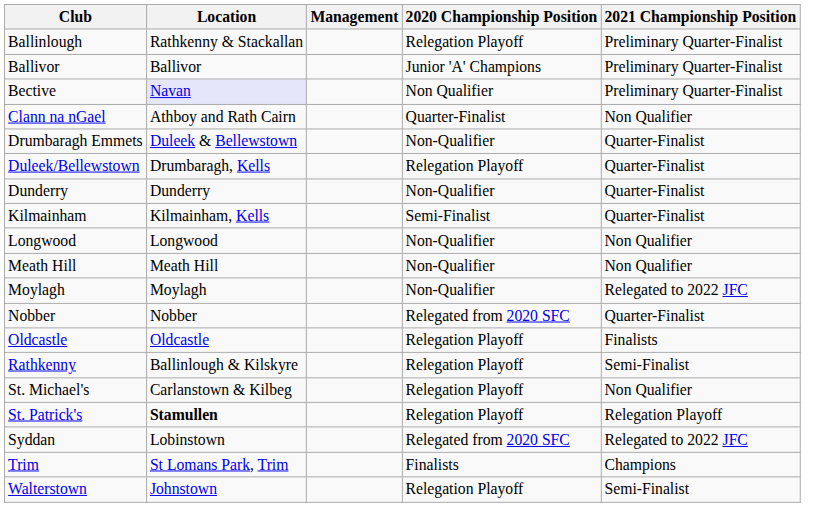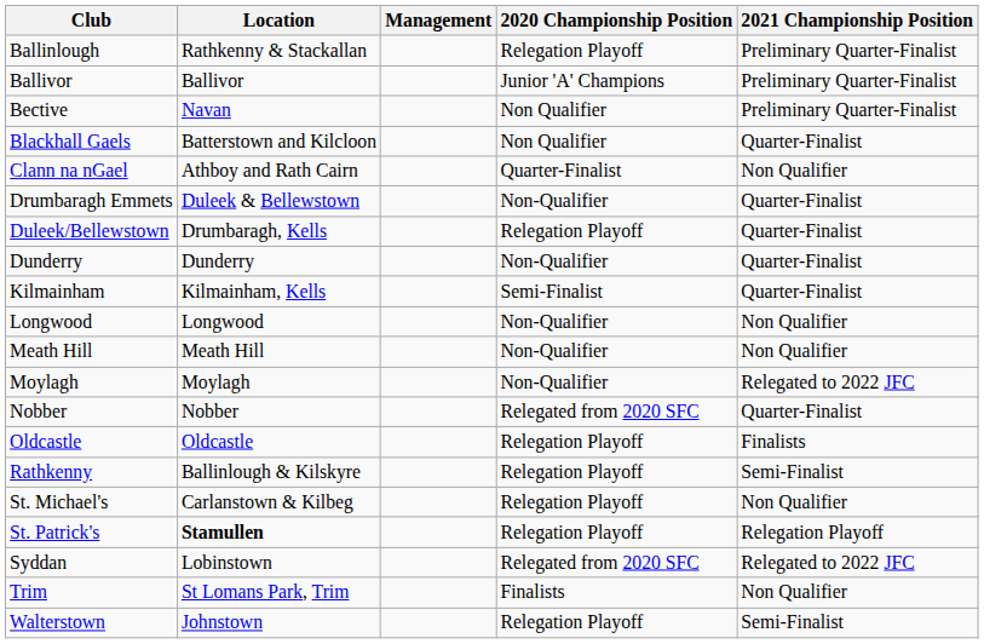 <table class="wikitable sortable">
 <tr>
 <th>Club</th>
 <th>Location</th>
 <th>Management</th>
 <th>2020 Championship Position</th>
 <th>2021 Championship Position</th>
 </tr>
 <tr>
 <td> Ballinlough</td>
 <td>Rathkenny & Stackallan</td>
 <td></td>
 <td>Relegation Playoff</td>
 <td>Preliminary Quarter-Finalist</td>
 </tr>
 <tr>
 <td> Ballivor</td>
 <td>Ballivor</td>
 <td></td>
 <td>Junior 'A' Champions</td>
 <td>Preliminary Quarter-Finalist</td>
 </tr>
 <tr>
 <td> Bective</td>
-<td style="background: lavender;"><a href='#'>Navan</a></td>
+<td><a href='#'>Navan</a></td>
 <td></td>
 <td>Non Qualifier</td>
 <td>Preliminary Quarter-Finalist</td>
+</tr>
+<tr>
+<td> <a href='#'>Blackhall Gaels</a></td>
+<td>Batterstown and Kilcloon</td>
+<td></td>
+<td>Non Qualifier</td>
+<td>Quarter-Finalist</td>
 </tr>
 <tr>
 <td> <a href='#'>Clann na nGael</a></td>
 <td>Athboy and Rath Cairn</td>
 <td></td>
 <td>Quarter-Finalist</td>
 <td>Non Qualifier</td>
 </tr>
 <tr>
 <td> Drumbaragh Emmets</td>
 <td><a href='#'>Duleek</a> & <a href='#'>Bellewstown</a></td>
 <td></td>
 <td>Non-Qualifier</td>
 <td>Quarter-Finalist</td>
 </tr>
 <tr>
 <td> <a href='#'>Duleek/Bellewstown</a></td>
 <td>Drumbaragh, <a href='#'>Kells</a></td>
 <td></td>
 <td>Relegation Playoff</td>
 <td>Quarter-Finalist</td>
 </tr>
 <tr>
 <td> Dunderry</td>
 <td>Dunderry</td>
 <td></td>
 <td>Non-Qualifier</td>
 <td>Quarter-Finalist</td>
 </tr>
 <tr>
 <td> Kilmainham</td>
 <td>Kilmainham, <a href='#'>Kells</a></td>
 <td></td>
 <td>Semi-Finalist</td>
 <td>Quarter-Finalist</td>
 </tr>
 <tr>
 <td> Longwood</td>
 <td>Longwood</td>
 <td></td>
 <td>Non-Qualifier</td>
 <td>Non Qualifier</td>
 </tr>
 <tr>
 <td> Meath Hill</td>
 <td>Meath Hill</td>
 <td></td>
 <td>Non-Qualifier</td>
 <td>Non Qualifier</td>
 </tr>
 <tr>
 <td> Moylagh</td>
 <td>Moylagh</td>
 <td></td>
 <td>Non-Qualifier</td>
 <td>Relegated to 2022 <a href='#'>JFC</a></td>
 </tr>
 <tr>
 <td> Nobber</td>
 <td>Nobber</td>
 <td></td>
 <td>Relegated from <a href='#'>2020 SFC</a></td>
 <td>Quarter-Finalist</td>
 </tr>
 <tr>
 <td> <a href='#'>Oldcastle</a></td>
 <td><a href='#'>Oldcastle</a></td>
 <td></td>
 <td>Relegation Playoff</td>
 <td>Finalists</td>
 </tr>
 <tr>
 <td> <a href='#'>Rathkenny</a></td>
 <td>Ballinlough & Kilskyre</td>
 <td></td>
 <td>Relegation Playoff</td>
 <td>Semi-Finalist</td>
 </tr>
 <tr>
 <td> St. Michael's</td>
 <td>Carlanstown & Kilbeg</td>
 <td></td>
 <td>Relegation Playoff</td>
 <td>Non Qualifier</td>
 </tr>
 <tr>
 <td> <a href='#'>St. Patrick's</a></td>
 <td><strong>Stamullen</strong></td>
 <td></td>
 <td>Relegation Playoff</td>
 <td>Relegation Playoff</td>
 </tr>
 <tr>
 <td> Syddan</td>
 <td>Lobinstown</td>
 <td></td>
 <td>Relegated from <a href='#'>2020 SFC</a></td>
 <td>Relegated to 2022 <a href='#'>JFC</a></td>
 </tr>
 <tr>
 <td> <a href='#'>Trim</a></td>
 <td><a href='#'>St Lomans Park</a>, <a href='#'>Trim</a></td>
 <td></td>
 <td>Finalists</td>
-<td>Champions</td>
+<td>Non Qualifier</td>
 </tr>
 <tr>
 <td> <a href='#'>Walterstown</a></td>
 <td><a href='#'>Johnstown</a></td>
 <td></td>
 <td>Relegation Playoff</td>
 <td>Semi-Finalist</td>
 </tr>
 </table>
